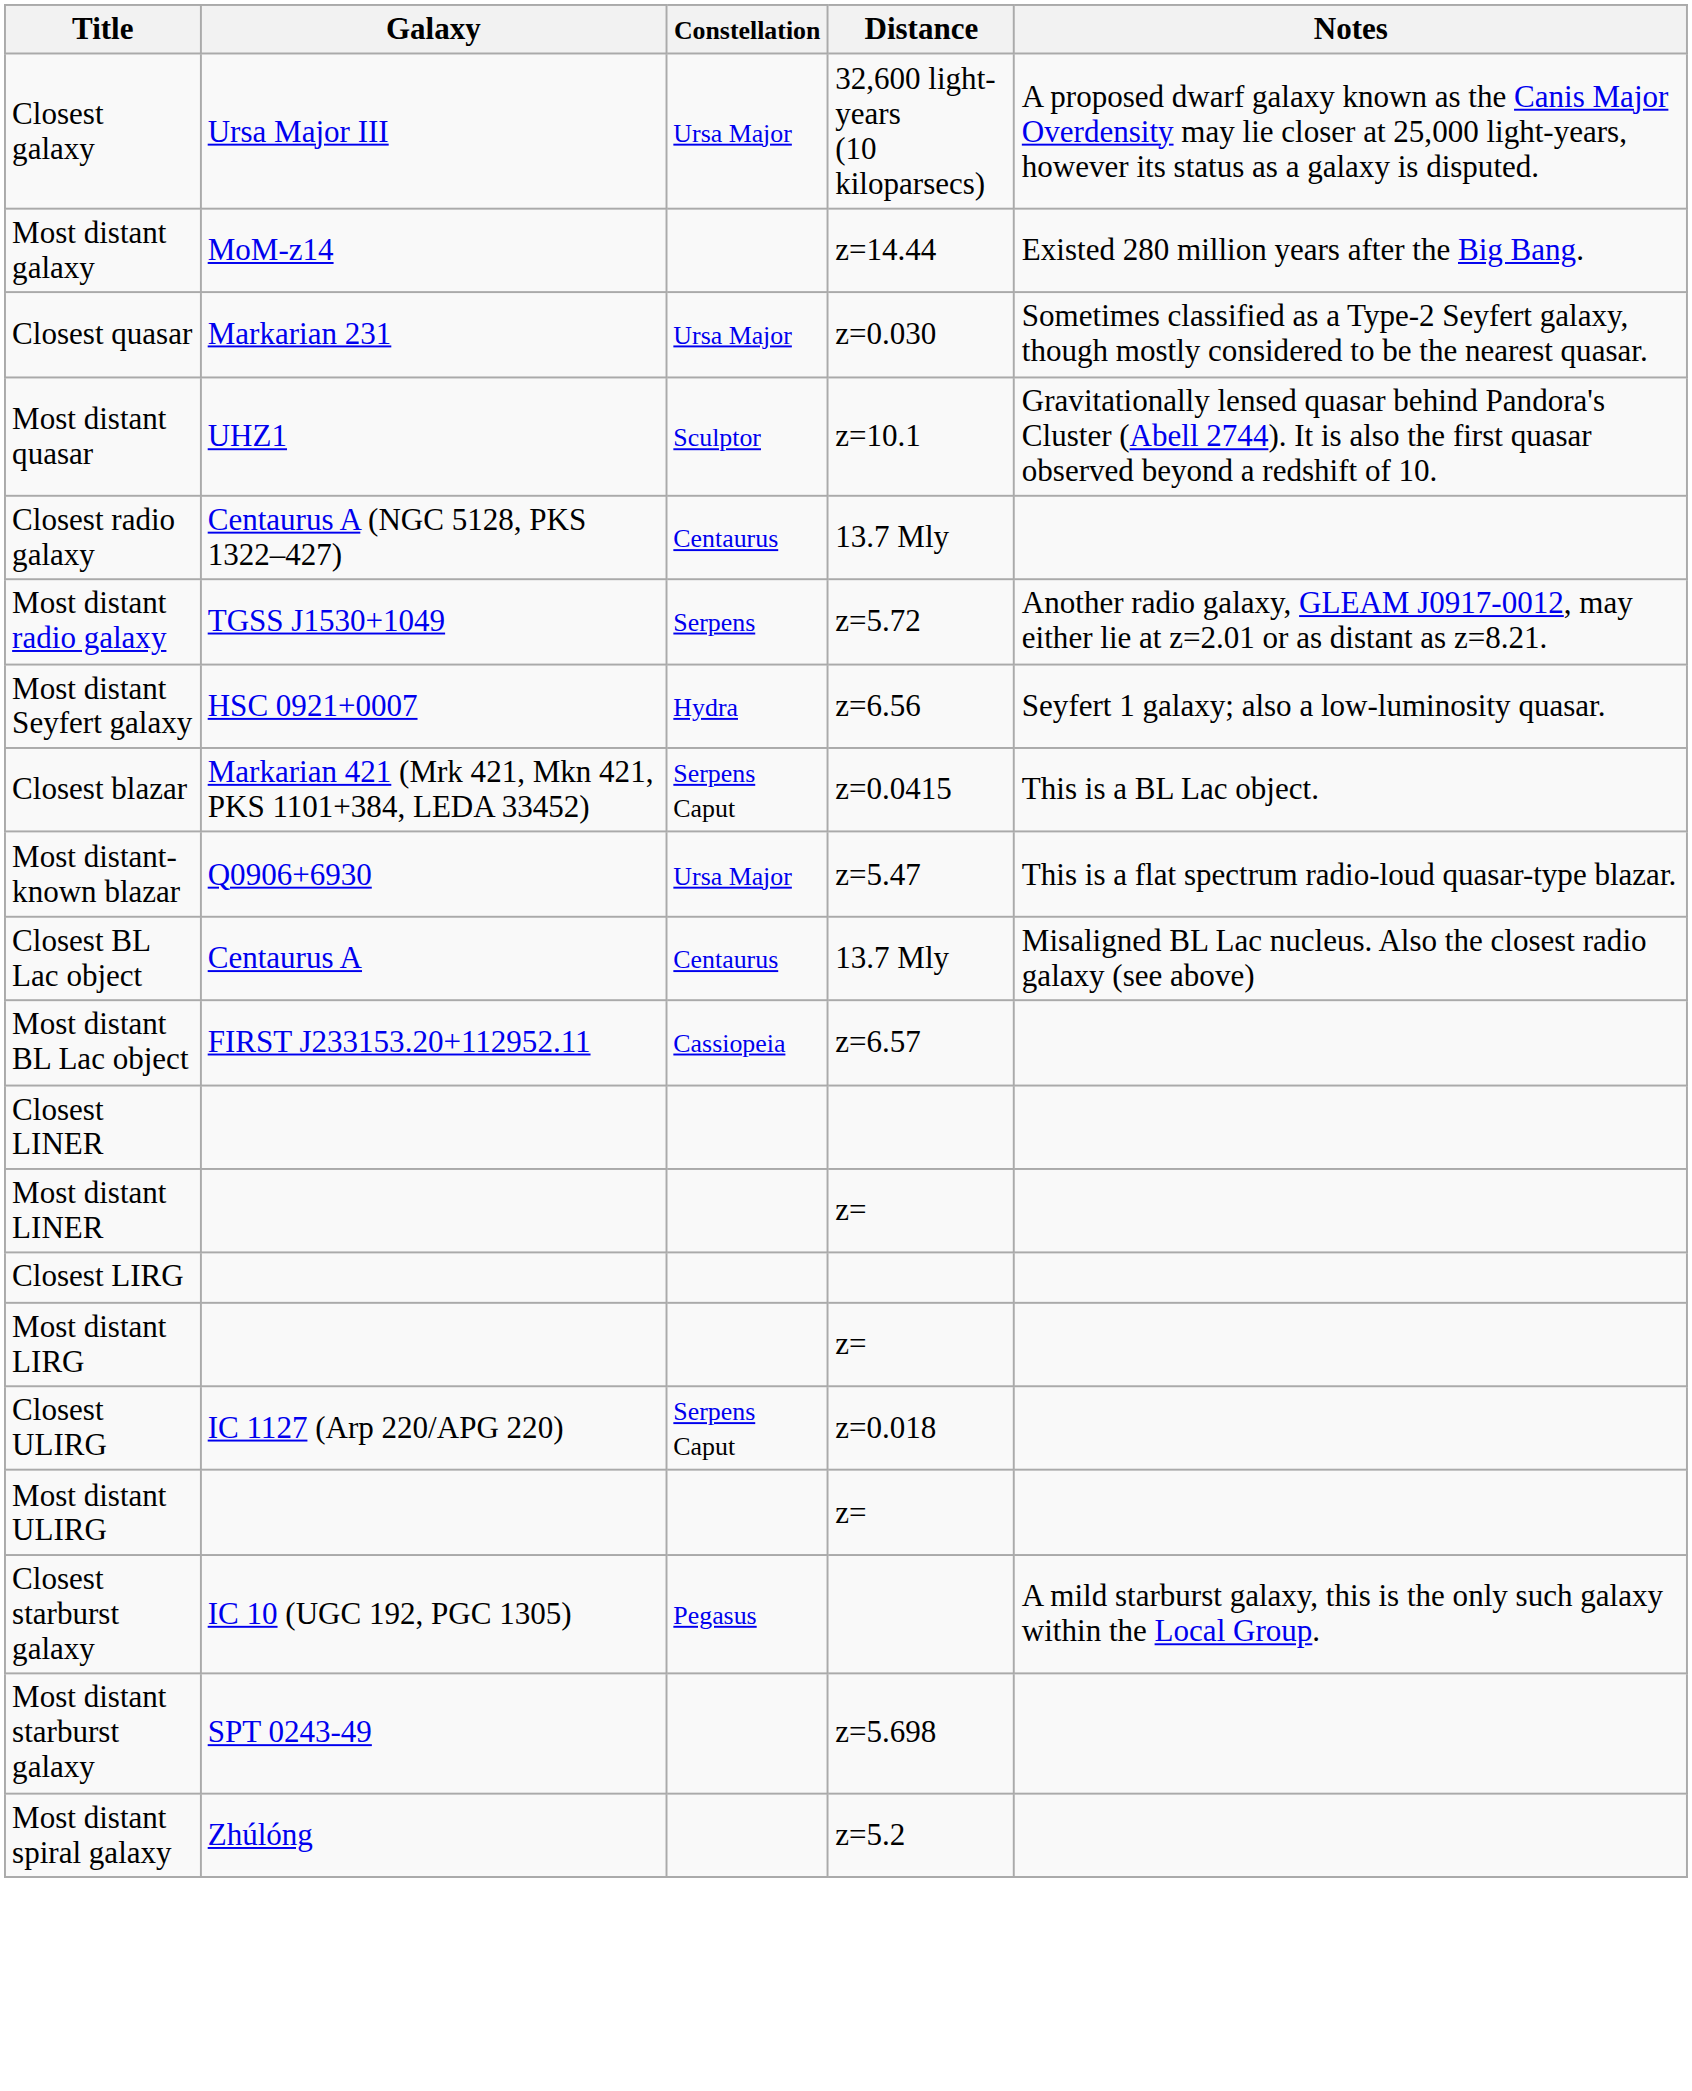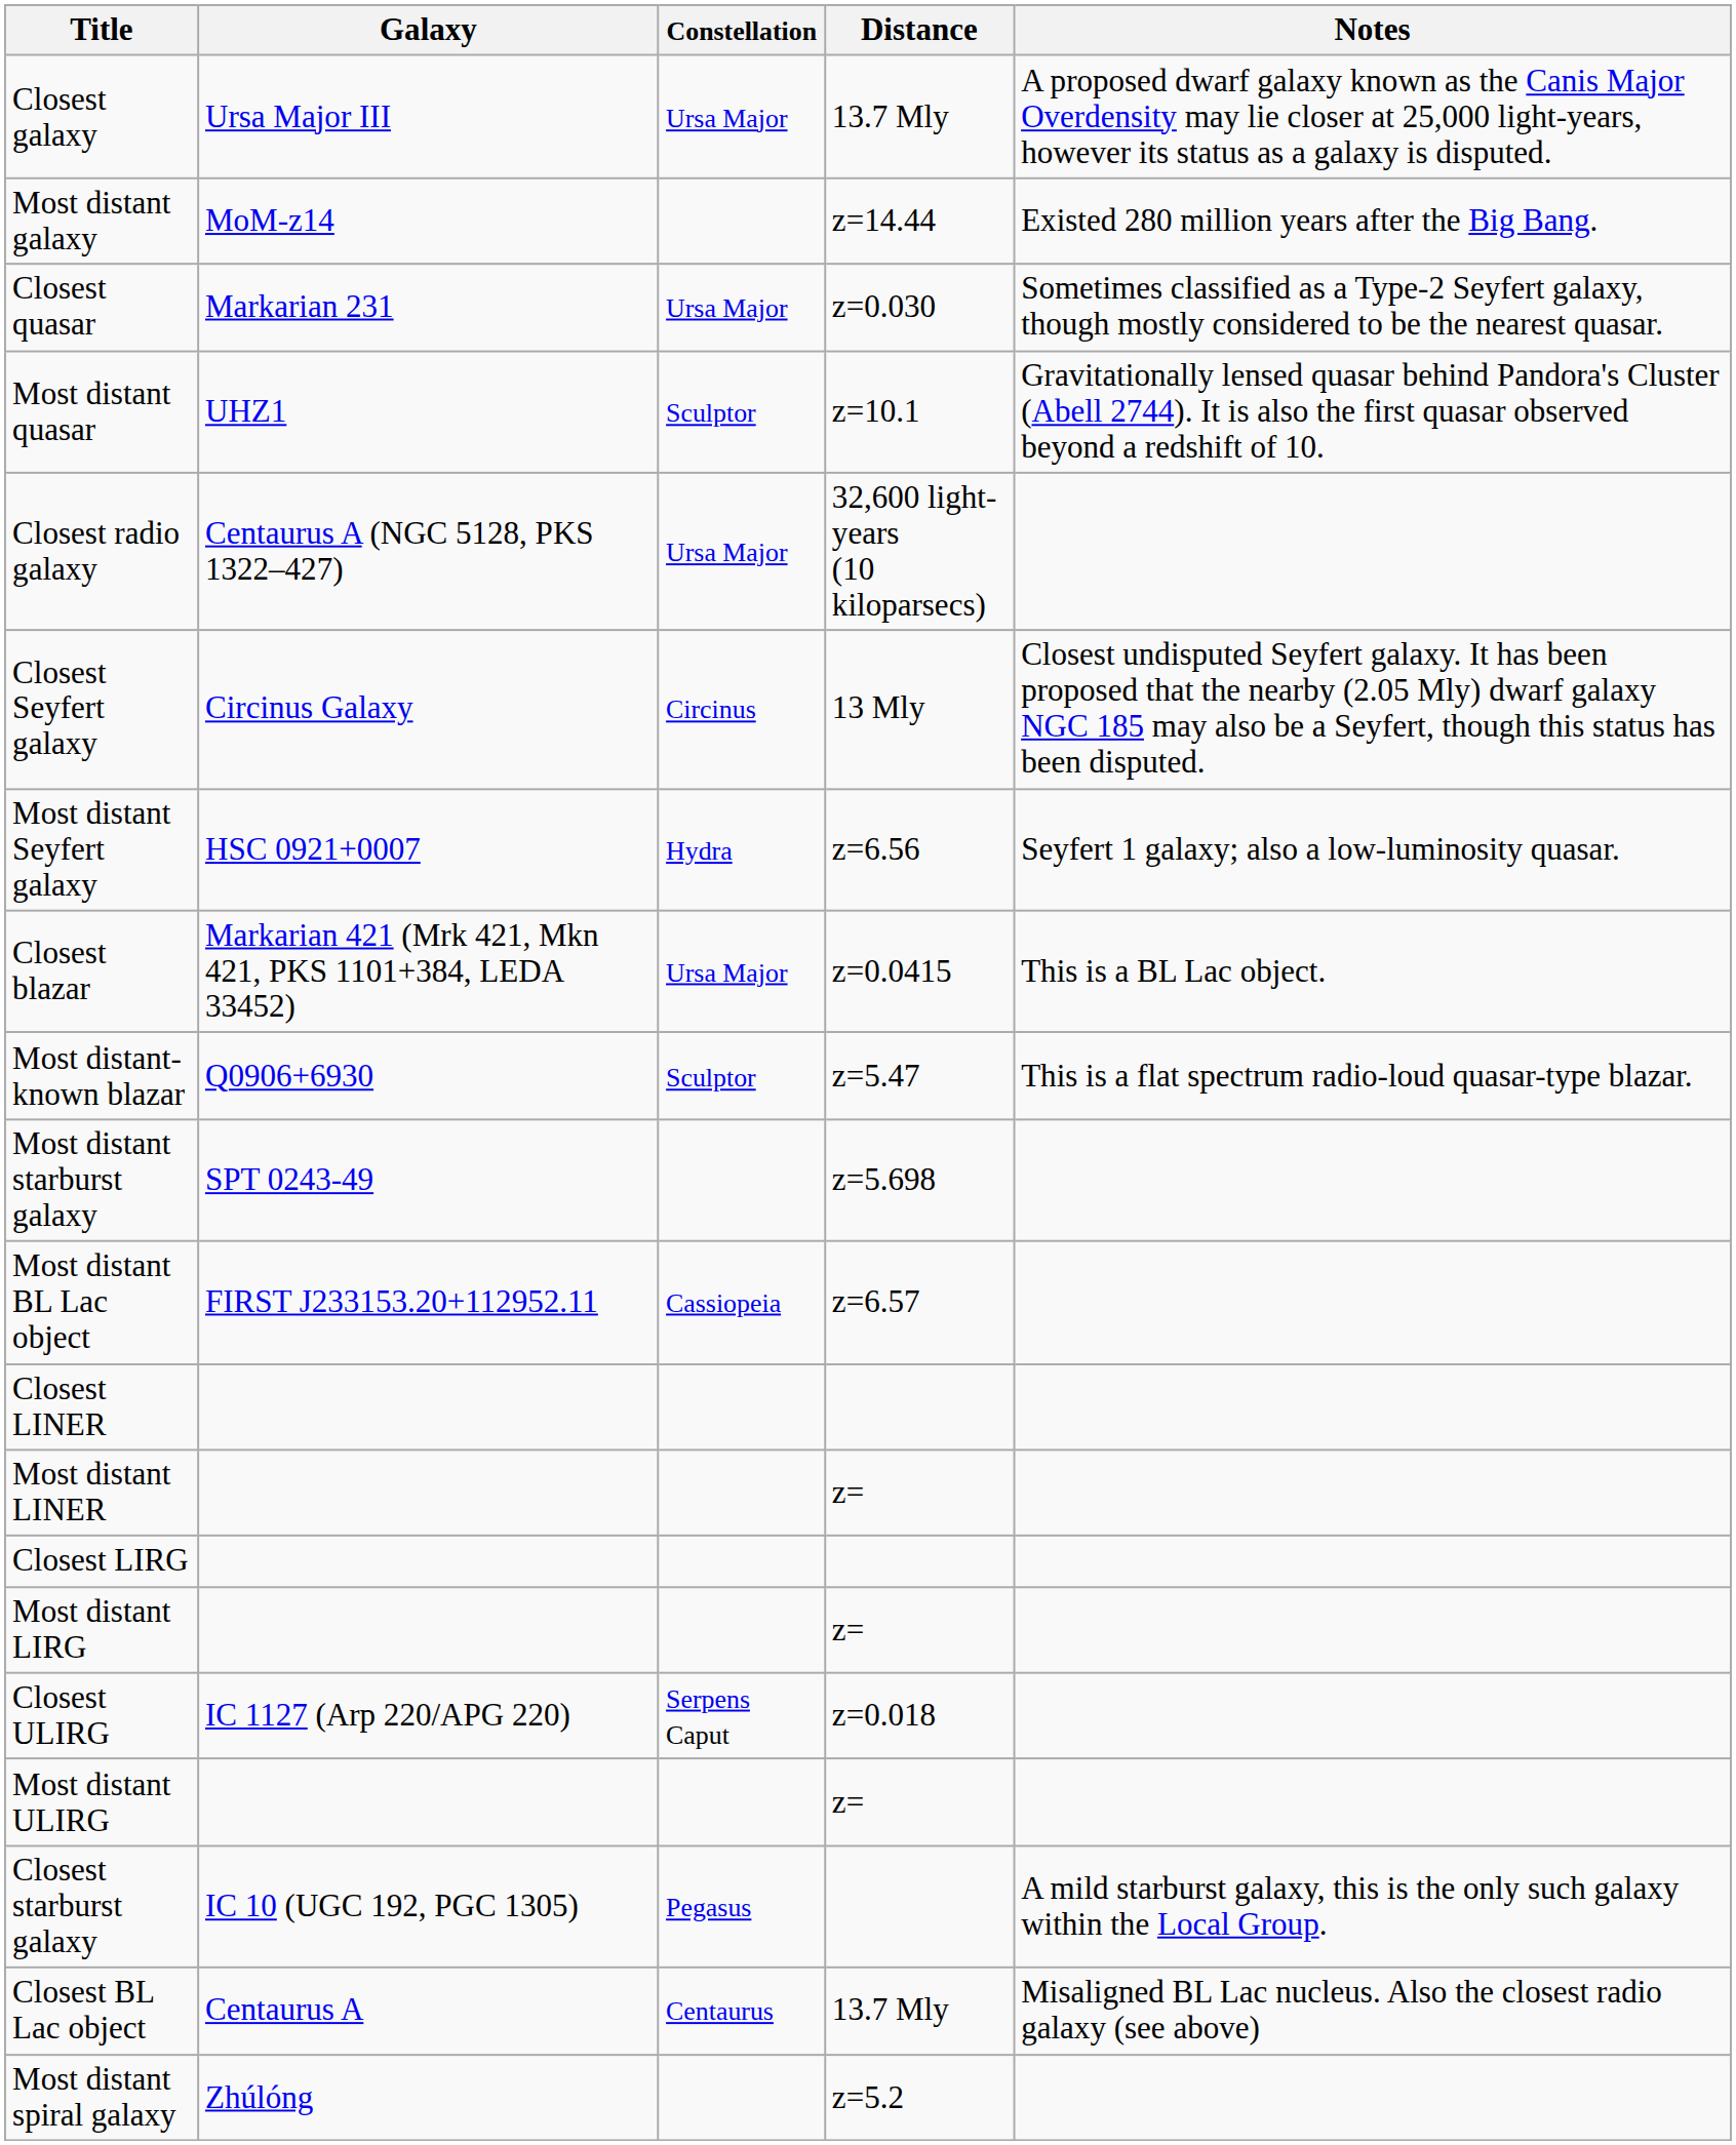 <table class="wikitable">
 <tr>
 <th>Title</th>
 <th>Galaxy</th>
 <th><small>Constellation</small></th>
 <th>Distance</th>
 <th>Notes</th>
 </tr>
 <tr>
 <td>Closest galaxy</td>
 <td><a href='#'>Ursa Major III</a></td>
 <td><small><a href='#'>Ursa Major</a></small></td>
-<td>32,600 light-years<br>(10 kiloparsecs)</td>
+<td>13.7 Mly</td>
 <td>A proposed dwarf galaxy known as the <a href='#'>Canis Major Overdensity</a> may lie closer at 25,000 light-years, however its status as a galaxy is disputed.</td>
 </tr>
 <tr>
 <td>Most distant galaxy</td>
 <td><a href='#'>MoM-z14</a></td>
 <td></td>
 <td>z=14.44</td>
 <td>Existed 280 million years after the <a href='#'>Big Bang</a>.</td>
 </tr>
 <tr>
 <td>Closest quasar</td>
 <td><a href='#'>Markarian 231</a></td>
 <td><small><a href='#'>Ursa Major</a></small></td>
 <td>z=0.030</td>
 <td>Sometimes classified as a Type-2 Seyfert galaxy, though mostly considered to be the nearest quasar.</td>
 </tr>
 <tr>
 <td>Most distant quasar</td>
 <td><a href='#'>UHZ1</a></td>
 <td><small><a href='#'>Sculptor</a></small></td>
 <td>z=10.1</td>
 <td>Gravitationally lensed quasar behind Pandora's Cluster (<a href='#'>Abell 2744</a>). It is also the first quasar observed beyond a redshift of 10.</td>
 </tr>
 <tr>
 <td>Closest radio galaxy</td>
 <td><a href='#'>Centaurus A</a> (NGC 5128, PKS 1322–427)</td>
-<td><small><a href='#'>Centaurus</a></small></td>
-<td>13.7 Mly</td>
+<td><small><a href='#'>Ursa Major</a></small></td>
+<td>32,600 light-years<br>(10 kiloparsecs)</td>
 <td></td>
 </tr>
 <tr>
-<td>Most distant <a href='#'>radio galaxy</a></td>
-<td><a href='#'>TGSS J1530+1049</a></td>
-<td><small><a href='#'>Serpens</a></small></td>
-<td>z=5.72</td>
-<td>Another radio galaxy, <a href='#'>GLEAM J0917-0012</a>, may either lie at z=2.01 or as distant as z=8.21.</td>
+<td>Closest Seyfert galaxy</td>
+<td><a href='#'>Circinus Galaxy</a></td>
+<td><small><a href='#'>Circinus</a></small></td>
+<td>13 Mly</td>
+<td>Closest undisputed Seyfert galaxy. It has been proposed that the nearby (2.05 Mly) dwarf galaxy <a href='#'>NGC 185</a> may also be a Seyfert, though this status has been disputed.</td>
 </tr>
 <tr>
 <td>Most distant Seyfert galaxy</td>
 <td><a href='#'>HSC 0921+0007</a></td>
 <td><small><a href='#'>Hydra</a></small></td>
 <td>z=6.56</td>
 <td>Seyfert 1 galaxy; also a low-luminosity quasar.</td>
 </tr>
 <tr>
 <td>Closest blazar</td>
 <td><a href='#'>Markarian 421</a> (Mrk 421, Mkn 421, PKS 1101+384, LEDA 33452)</td>
-<td><small><a href='#'>Serpens</a> Caput</small></td>
+<td><small><a href='#'>Ursa Major</a></small></td>
 <td>z=0.0415</td>
 <td>This is a BL Lac object.</td>
 </tr>
 <tr>
 <td>Most distant-known blazar</td>
 <td><a href='#'>Q0906+6930</a></td>
-<td><small><a href='#'>Ursa Major</a></small></td>
+<td><small><a href='#'>Sculptor</a></small></td>
 <td>z=5.47</td>
 <td>This is a flat spectrum radio-loud quasar-type blazar.</td>
 </tr>
 <tr>
-<td>Closest BL Lac object</td>
-<td><a href='#'>Centaurus A</a></td>
-<td><small><a href='#'>Centaurus</a></small></td>
-<td>13.7 Mly</td>
-<td>Misaligned BL Lac nucleus. Also the closest radio galaxy (see above)</td>
+<td>Most distant starburst galaxy</td>
+<td><a href='#'>SPT 0243-49</a></td>
+<td></td>
+<td>z=5.698</td>
+<td></td>
 </tr>
 <tr>
 <td>Most distant BL Lac object</td>
 <td><a href='#'>FIRST J233153.20+112952.11</a></td>
 <td><small><a href='#'>Cassiopeia</a></small></td>
 <td>z=6.57</td>
 <td></td>
 </tr>
 <tr>
 <td>Closest LINER</td>
 <td></td>
 <td></td>
 <td></td>
 <td></td>
 </tr>
 <tr>
 <td>Most distant LINER</td>
 <td></td>
 <td></td>
 <td>z=</td>
 <td></td>
 </tr>
 <tr>
 <td>Closest LIRG</td>
 <td></td>
 <td></td>
 <td></td>
 <td></td>
 </tr>
 <tr>
 <td>Most distant LIRG</td>
 <td></td>
 <td></td>
 <td>z=</td>
 <td></td>
 </tr>
 <tr>
 <td>Closest ULIRG</td>
 <td><a href='#'>IC 1127</a> (Arp 220/APG 220)</td>
 <td><small><a href='#'>Serpens</a> Caput</small></td>
 <td>z=0.018</td>
 <td></td>
 </tr>
 <tr>
 <td>Most distant ULIRG</td>
 <td></td>
 <td></td>
 <td>z=</td>
 <td></td>
 </tr>
 <tr>
 <td>Closest starburst galaxy</td>
 <td><a href='#'>IC 10</a> (UGC 192, PGC 1305)</td>
 <td><small><a href='#'>Pegasus</a></small></td>
 <td></td>
 <td>A mild starburst galaxy, this is the only such galaxy within the <a href='#'>Local Group</a>.</td>
 </tr>
 <tr>
-<td>Most distant starburst galaxy</td>
-<td><a href='#'>SPT 0243-49</a></td>
-<td></td>
-<td>z=5.698</td>
-<td></td>
+<td>Closest BL Lac object</td>
+<td><a href='#'>Centaurus A</a></td>
+<td><small><a href='#'>Centaurus</a></small></td>
+<td>13.7 Mly</td>
+<td>Misaligned BL Lac nucleus. Also the closest radio galaxy (see above)</td>
 </tr>
 <tr>
 <td>Most distant spiral galaxy</td>
 <td><a href='#'>Zhúlóng</a></td>
 <td></td>
 <td>z=5.2</td>
 <td></td>
 </tr>
 <tr>
 </tr>
 </table>
